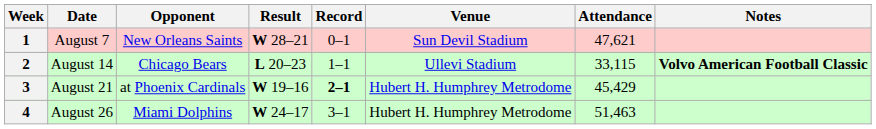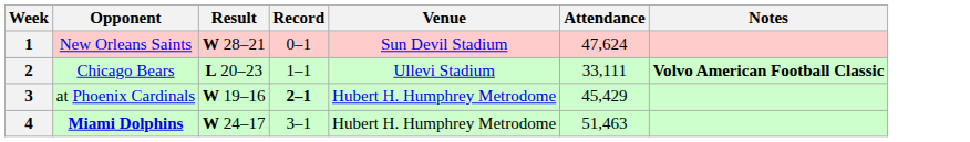 <table class="wikitable" style="text-align:center">
 <tr>
 <th>Week</th>
-<th>Date</th>
 <th>Opponent</th>
 <th>Result</th>
 <th>Record</th>
 <th>Venue</th>
 <th>Attendance</th>
 <th>Notes</th>
 </tr>
 <tr style="background:#fcc">
 <th>1</th>
-<td>August 7</td>
 <td><a href='#'>New Orleans Saints</a></td>
 <td><strong>W</strong> 28–21</td>
 <td>0–1</td>
 <td><a href='#'>Sun Devil Stadium</a></td>
-<td>47,621</td>
+<td>47,624</td>
 <td></td>
 </tr>
 <tr style="background:#cfc">
 <th>2</th>
-<td>August 14</td>
 <td><a href='#'>Chicago Bears</a></td>
 <td><strong>L</strong> 20–23</td>
 <td>1–1</td>
 <td><a href='#'>Ullevi Stadium</a> </td>
-<td>33,115</td>
+<td>33,111</td>
 <td><strong>Volvo American Football Classic</strong></td>
 </tr>
 <tr style="background:#cfc">
 <th>3</th>
-<td>August 21</td>
 <td>at <a href='#'>Phoenix Cardinals</a></td>
 <td><strong>W</strong> 19–16 </td>
 <td><strong>2–1</strong></td>
 <td><a href='#'>Hubert H. Humphrey Metrodome</a></td>
 <td>45,429</td>
 <td></td>
 </tr>
 <tr style="background:#cfc">
 <th>4</th>
-<td>August 26</td>
-<td><a href='#'>Miami Dolphins</a></td>
+<td><strong><a href='#'>Miami Dolphins</a></strong></td>
 <td><strong>W</strong> 24–17</td>
 <td>3–1</td>
 <td>Hubert H. Humphrey Metrodome</td>
 <td>51,463</td>
 <td></td>
 </tr>
 </table>
